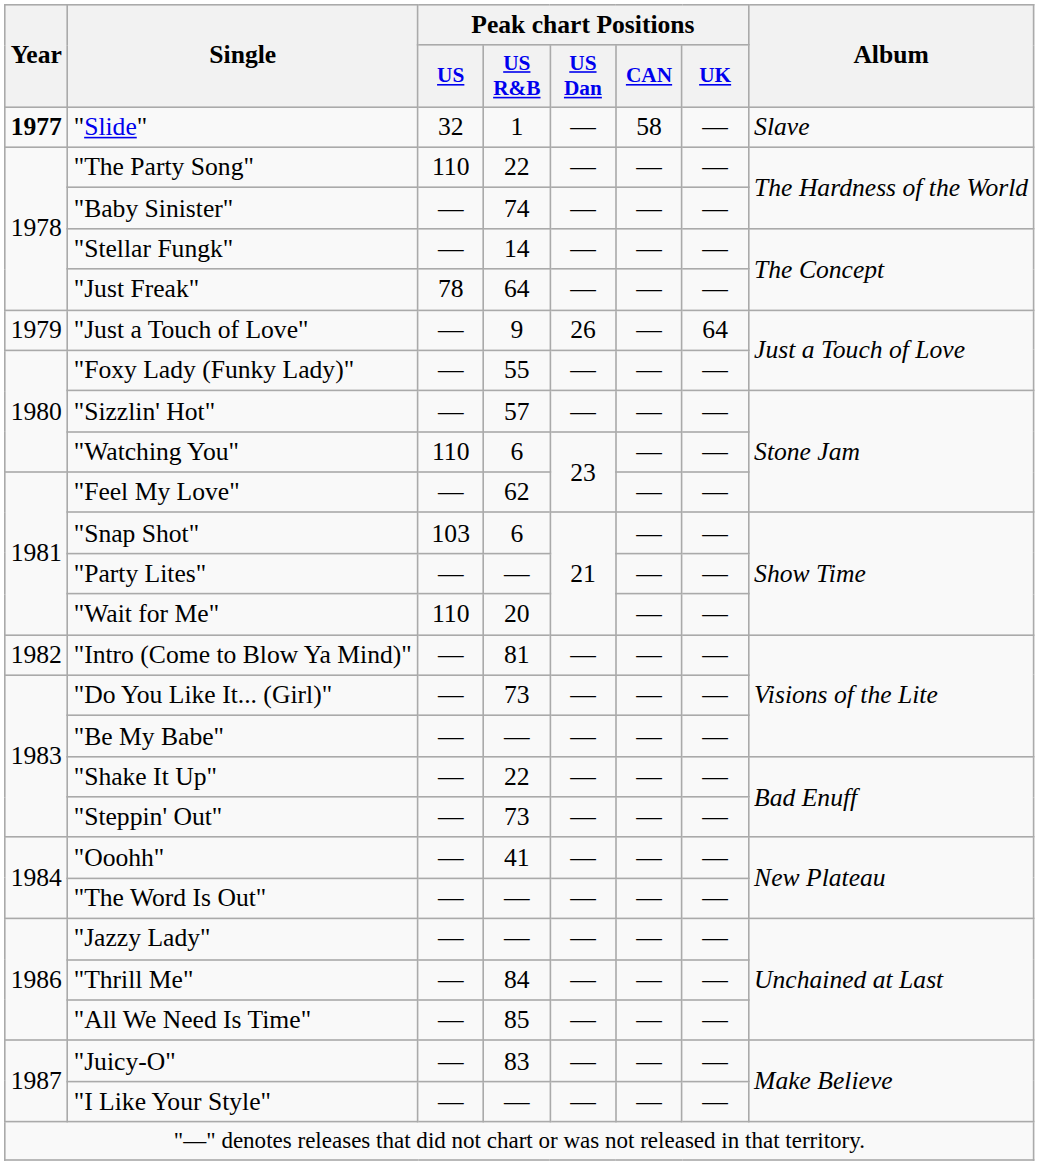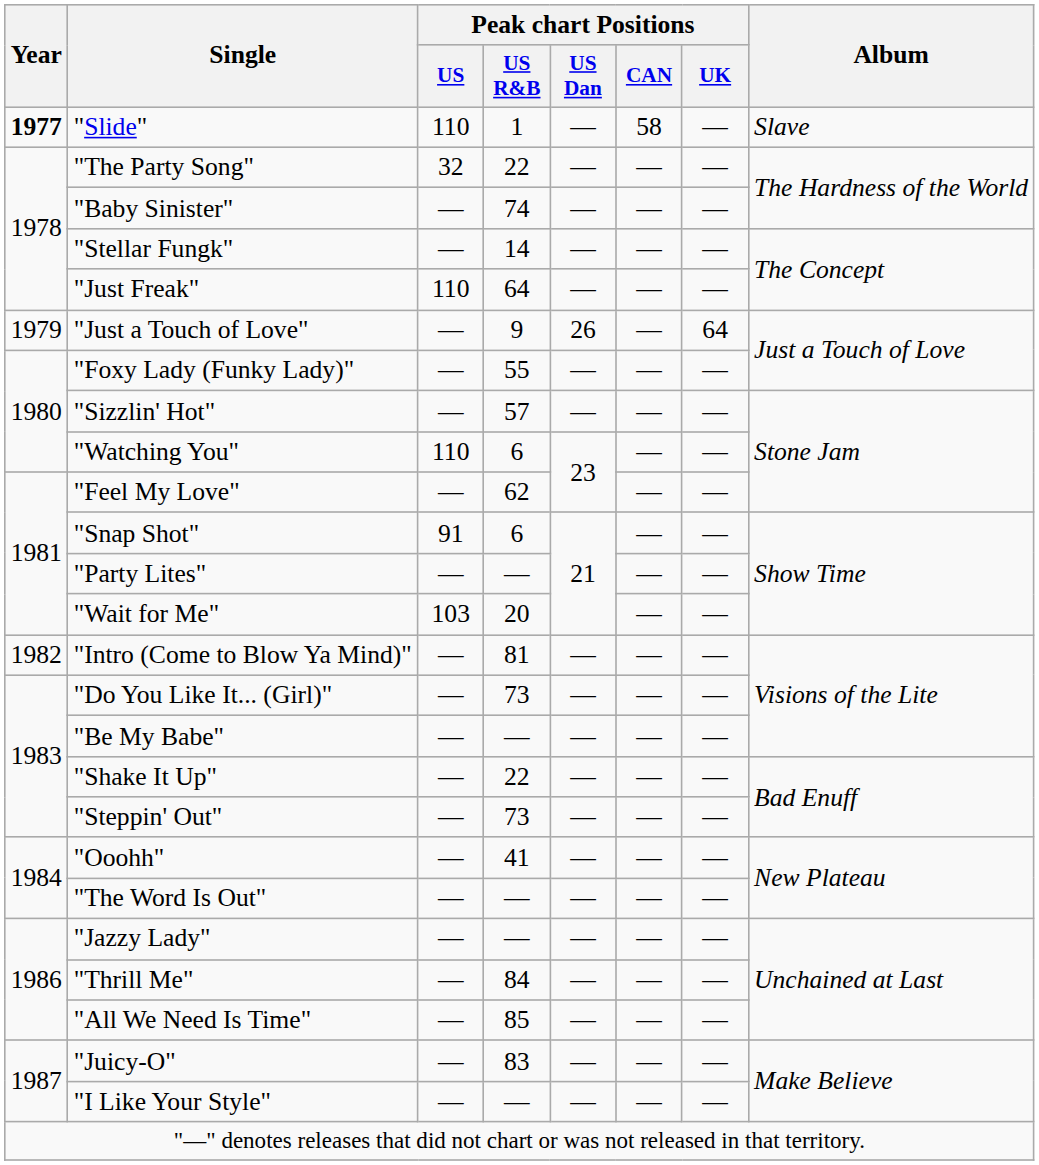 <table class="wikitable" style="text-align:center;">
 <tr>
 <th rowspan="2">Year</th>
 <th rowspan="2">Single</th>
 <th colspan="5">Peak chart Positions</th>
 <th rowspan="2">Album</th>
 </tr>
 <tr style="font-size:smaller;">
 <th width="35"><a href='#'>US</a><br></th>
 <th width="35"><a href='#'>US<br>R&B</a><br></th>
 <th width="35"><a href='#'>US<br>Dan</a><br></th>
 <th width="35"><a href='#'>CAN</a><br></th>
 <th width="35"><a href='#'>UK</a><br></th>
 </tr>
 <tr>
 <td rowspan="1"><strong>1977</strong></td>
 <td align="left">"<a href='#'>Slide</a>"</td>
-<td>32</td>
+<td>110</td>
 <td>1</td>
 <td>—</td>
 <td>58</td>
 <td>—</td>
 <td align=left rowspan="1"><em>Slave</em></td>
 </tr>
 <tr>
 <td rowspan="4">1978</td>
 <td align="left">"The Party Song"</td>
-<td>110</td>
+<td>32</td>
 <td>22</td>
 <td>—</td>
 <td>—</td>
 <td>—</td>
 <td align=left rowspan="2"><em>The Hardness of the World</em></td>
 </tr>
 <tr>
 <td align="left">"Baby Sinister"</td>
 <td>—</td>
 <td>74</td>
 <td>—</td>
 <td>—</td>
 <td>—</td>
 </tr>
 <tr>
 <td align="left">"Stellar Fungk"</td>
 <td>—</td>
 <td>14</td>
 <td>—</td>
 <td>—</td>
 <td>—</td>
 <td align=left rowspan="2"><em>The Concept</em></td>
 </tr>
 <tr>
 <td align="left">"Just Freak"</td>
-<td>78</td>
+<td>110</td>
 <td>64</td>
 <td>—</td>
 <td>—</td>
 <td>—</td>
 </tr>
 <tr>
 <td rowspan="1">1979</td>
 <td align="left">"Just a Touch of Love"</td>
 <td>—</td>
 <td>9</td>
 <td>26</td>
 <td>—</td>
 <td>64</td>
 <td align=left rowspan="2"><em>Just a Touch of Love</em></td>
 </tr>
 <tr>
 <td rowspan="3">1980</td>
 <td align="left">"Foxy Lady (Funky Lady)"</td>
 <td>—</td>
 <td>55</td>
 <td>—</td>
 <td>—</td>
 <td>—</td>
 </tr>
 <tr>
 <td align="left">"Sizzlin' Hot"</td>
 <td>—</td>
 <td>57</td>
 <td>—</td>
 <td>—</td>
 <td>—</td>
 <td align=left rowspan="3"><em>Stone Jam</em></td>
 </tr>
 <tr>
 <td align="left">"Watching You"</td>
 <td>110</td>
 <td>6</td>
 <td rowspan="2">23</td>
 <td>—</td>
 <td>—</td>
 </tr>
 <tr>
 <td rowspan="4">1981</td>
 <td align="left">"Feel My Love"</td>
 <td>—</td>
 <td>62</td>
 <td>—</td>
 <td>—</td>
 </tr>
 <tr>
 <td align="left">"Snap Shot"</td>
-<td>103</td>
+<td>91</td>
 <td>6</td>
 <td rowspan="3">21</td>
 <td>—</td>
 <td>—</td>
 <td align=left rowspan="3"><em>Show Time</em></td>
 </tr>
 <tr>
 <td align="left">"Party Lites"</td>
 <td>—</td>
 <td>—</td>
 <td>—</td>
 <td>—</td>
 </tr>
 <tr>
 <td align="left">"Wait for Me"</td>
-<td>110</td>
+<td>103</td>
 <td>20</td>
 <td>—</td>
 <td>—</td>
 </tr>
 <tr>
 <td rowspan="1">1982</td>
 <td align="left">"Intro (Come to Blow Ya Mind)"</td>
 <td>—</td>
 <td>81</td>
 <td>—</td>
 <td>—</td>
 <td>—</td>
 <td align=left rowspan="3"><em>Visions of the Lite</em></td>
 </tr>
 <tr>
 <td rowspan="4">1983</td>
 <td align="left">"Do You Like It... (Girl)"</td>
 <td>—</td>
 <td>73</td>
 <td>—</td>
 <td>—</td>
 <td>—</td>
 </tr>
 <tr>
 <td align="left">"Be My Babe"</td>
 <td>—</td>
 <td>—</td>
 <td>—</td>
 <td>—</td>
 <td>—</td>
 </tr>
 <tr>
 <td align="left">"Shake It Up"</td>
 <td>—</td>
 <td>22</td>
 <td>—</td>
 <td>—</td>
 <td>—</td>
 <td align=left rowspan="2"><em>Bad Enuff</em></td>
 </tr>
 <tr>
 <td align="left">"Steppin' Out"</td>
 <td>—</td>
 <td>73</td>
 <td>—</td>
 <td>—</td>
 <td>—</td>
 </tr>
 <tr>
 <td rowspan="2">1984</td>
 <td align="left">"Ooohh"</td>
 <td>—</td>
 <td>41</td>
 <td>—</td>
 <td>—</td>
 <td>—</td>
 <td align=left rowspan="2"><em>New Plateau</em></td>
 </tr>
 <tr>
 <td align="left">"The Word Is Out"</td>
 <td>—</td>
 <td>—</td>
 <td>—</td>
 <td>—</td>
 <td>—</td>
 </tr>
 <tr>
 <td rowspan="3">1986</td>
 <td align="left">"Jazzy Lady"</td>
 <td>—</td>
 <td>—</td>
 <td>—</td>
 <td>—</td>
 <td>—</td>
 <td align=left rowspan="3"><em>Unchained at Last</em></td>
 </tr>
 <tr>
 <td align="left">"Thrill Me"</td>
 <td>—</td>
 <td>84</td>
 <td>—</td>
 <td>—</td>
 <td>—</td>
 </tr>
 <tr>
 <td align="left">"All We Need Is Time"</td>
 <td>—</td>
 <td>85</td>
 <td>—</td>
 <td>—</td>
 <td>—</td>
 </tr>
 <tr>
 <td rowspan="2">1987</td>
 <td align="left">"Juicy-O"</td>
 <td>—</td>
 <td>83</td>
 <td>—</td>
 <td>—</td>
 <td>—</td>
 <td align=left rowspan="2"><em>Make Believe</em></td>
 </tr>
 <tr>
 <td align="left">"I Like Your Style"</td>
 <td>—</td>
 <td>—</td>
 <td>—</td>
 <td>—</td>
 <td>—</td>
 </tr>
 <tr>
 <td colspan="15" style="font-size:90%">"—" denotes releases that did not chart or was not released in that territory.</td>
 </tr>
 </table>
